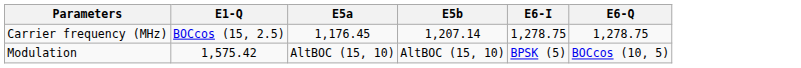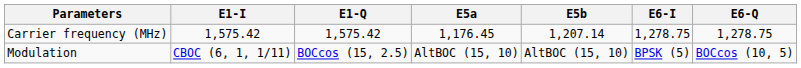 <table class="wikitable" style="text-align:center; font-size:90%;">
 <tr>
 <th>Parameters</th>
+<th>E1-I</th>
 <th>E1-Q</th>
 <th>E5a</th>
 <th>E5b</th>
 <th>E6-I</th>
 <th>E6-Q</th>
 </tr>
 <tr>
 <td style="text-align:left;">Carrier frequency (MHz)</td>
-<td><a href='#'>BOCcos</a> (15, 2.5)</td>
+<td>1,575.42</td>
+<td>1,575.42</td>
 <td>1,176.45</td>
 <td>1,207.14</td>
 <td>1,278.75</td>
 <td>1,278.75</td>
 </tr>
 <tr>
 <td style="text-align:left;">Modulation</td>
-<td>1,575.42</td>
+<td><a href='#'>CBOC</a> (6, 1, 1/11)</td>
+<td><a href='#'>BOCcos</a> (15, 2.5)</td>
 <td>AltBOC (15, 10)</td>
 <td>AltBOC (15, 10)</td>
 <td><a href='#'>BPSK</a> (5)</td>
 <td><a href='#'>BOCcos</a> (10, 5)</td>
 </tr>
 </table>
